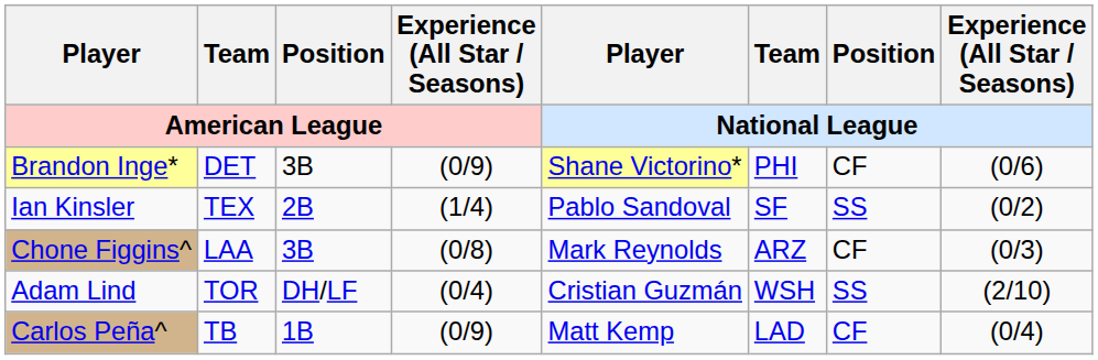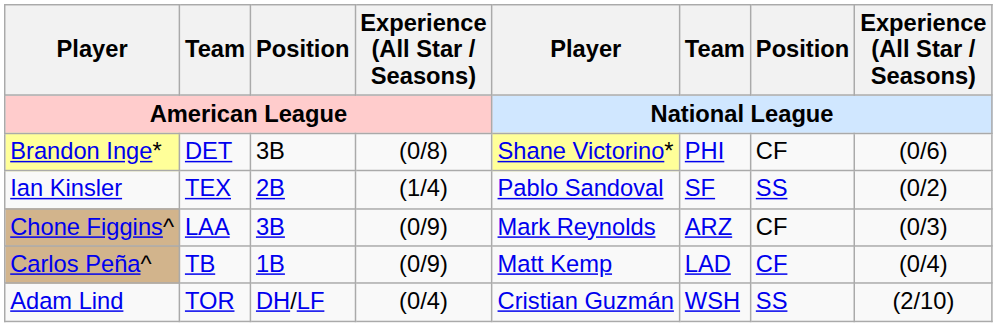 <table class="wikitable">
 <tr>
 <th>Player</th>
 <th>Team</th>
 <th>Position</th>
 <th>Experience<br>(All Star / <br>Seasons)</th>
 <th>Player</th>
 <th>Team</th>
 <th>Position</th>
 <th>Experience<br>(All Star / <br>Seasons)</th>
 </tr>
 <tr>
 <th colspan=4 style="background-color:#FFCCCC">American League</th>
 <th colspan=4 style="background-color:#D0E7FF">National League</th>
 </tr>
 <tr>
 <td style="background:#FFFF99"><a href='#'>Brandon Inge</a>*</td>
 <td><a href='#'>DET</a></td>
 <td>3B</td>
-<td align="center">(0/9)</td>
+<td align="center">(0/8)</td>
 <td style="background:#FFFF99"><a href='#'>Shane Victorino</a>*</td>
 <td><a href='#'>PHI</a></td>
 <td>CF</td>
 <td align="center">(0/6)</td>
 </tr>
 <tr>
 <td><a href='#'>Ian Kinsler</a></td>
 <td><a href='#'>TEX</a></td>
 <td><a href='#'>2B</a></td>
 <td align="center">(1/4)</td>
 <td><a href='#'>Pablo Sandoval</a></td>
 <td><a href='#'>SF</a></td>
 <td><a href='#'>SS</a></td>
 <td align="center">(0/2)</td>
 </tr>
 <tr>
 <td style="background:tan"><a href='#'>Chone Figgins</a>^</td>
 <td><a href='#'>LAA</a></td>
 <td><a href='#'>3B</a></td>
-<td align="center">(0/8)</td>
+<td align="center">(0/9)</td>
 <td><a href='#'>Mark Reynolds</a></td>
 <td><a href='#'>ARZ</a></td>
 <td>CF</td>
 <td align="center">(0/3)</td>
+</tr>
+<tr>
+<td style="background:tan"><a href='#'>Carlos Peña</a>^</td>
+<td><a href='#'>TB</a></td>
+<td><a href='#'>1B</a></td>
+<td align="center">(0/9)</td>
+<td><a href='#'>Matt Kemp</a></td>
+<td><a href='#'>LAD</a></td>
+<td><a href='#'>CF</a></td>
+<td align="center">(0/4)</td>
 </tr>
 <tr>
 <td><a href='#'>Adam Lind</a></td>
 <td><a href='#'>TOR</a></td>
 <td><a href='#'>DH</a>/<a href='#'>LF</a></td>
 <td align="center">(0/4)</td>
 <td><a href='#'>Cristian Guzmán</a></td>
 <td><a href='#'>WSH</a></td>
 <td><a href='#'>SS</a></td>
 <td align="center">(2/10)</td>
 </tr>
-<tr>
-<td style="background:tan"><a href='#'>Carlos Peña</a>^</td>
-<td><a href='#'>TB</a></td>
-<td><a href='#'>1B</a></td>
-<td align="center">(0/9)</td>
-<td><a href='#'>Matt Kemp</a></td>
-<td><a href='#'>LAD</a></td>
-<td><a href='#'>CF</a></td>
-<td align="center">(0/4)</td>
-</tr>
 </table>
